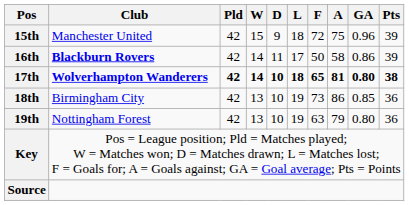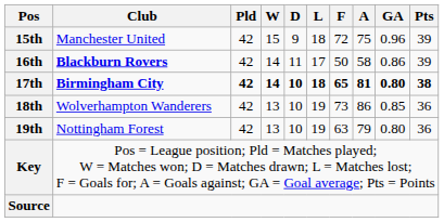 <table class="wikitable" style="text-align:center">
 <tr>
 <th scope="col">Pos</th>
 <th scope="col">Club</th>
 <th scope="col">Pld</th>
 <th scope="col">W</th>
 <th scope="col">D</th>
 <th scope="col">L</th>
 <th scope="col">F</th>
 <th scope="col">A</th>
 <th scope="col">GA</th>
 <th scope="col">Pts</th>
 </tr>
 <tr>
 <th scope="row">15th</th>
 <td align="left"><a href='#'>Manchester United</a></td>
 <td>42</td>
 <td>15</td>
 <td>9</td>
 <td>18</td>
 <td>72</td>
 <td>75</td>
 <td>0.96</td>
 <td>39</td>
 </tr>
 <tr>
 <th scope="row">16th</th>
 <td align="left"><strong><a href='#'>Blackburn Rovers</a></strong></td>
 <td>42</td>
 <td>14</td>
 <td>11</td>
 <td>17</td>
 <td>50</td>
 <td>58</td>
 <td>0.86</td>
 <td>39</td>
 </tr>
 <tr style="font-weight:bold">
 <th scope="row">17th</th>
-<td align="left"><a href='#'>Wolverhampton Wanderers</a></td>
+<td align="left"><a href='#'>Birmingham City</a></td>
 <td>42</td>
 <td>14</td>
 <td>10</td>
 <td>18</td>
 <td>65</td>
 <td>81</td>
 <td>0.80</td>
 <td>38</td>
 </tr>
 <tr>
 <th scope="row">18th</th>
-<td align="left"><a href='#'>Birmingham City</a></td>
+<td align="left"><a href='#'>Wolverhampton Wanderers</a></td>
 <td>42</td>
 <td>13</td>
 <td>10</td>
 <td>19</td>
 <td>73</td>
 <td>86</td>
 <td>0.85</td>
 <td>36</td>
 </tr>
 <tr>
 <th scope="row">19th</th>
 <td align="left"><a href='#'>Nottingham Forest</a></td>
 <td>42</td>
 <td>13</td>
 <td>10</td>
 <td>19</td>
 <td>63</td>
 <td>79</td>
 <td>0.80</td>
 <td>36</td>
 </tr>
 <tr>
 <th scope="row">Key</th>
 <td colspan="9">Pos = League position; Pld = Matches played;<br>W = Matches won; D = Matches drawn; L = Matches lost;<br>F = Goals for; A = Goals against; GA = <a href='#'>Goal average</a>; Pts = Points</td>
 </tr>
 <tr>
 <th scope="row">Source</th>
 <td colspan="9"></td>
 </tr>
 </table>
